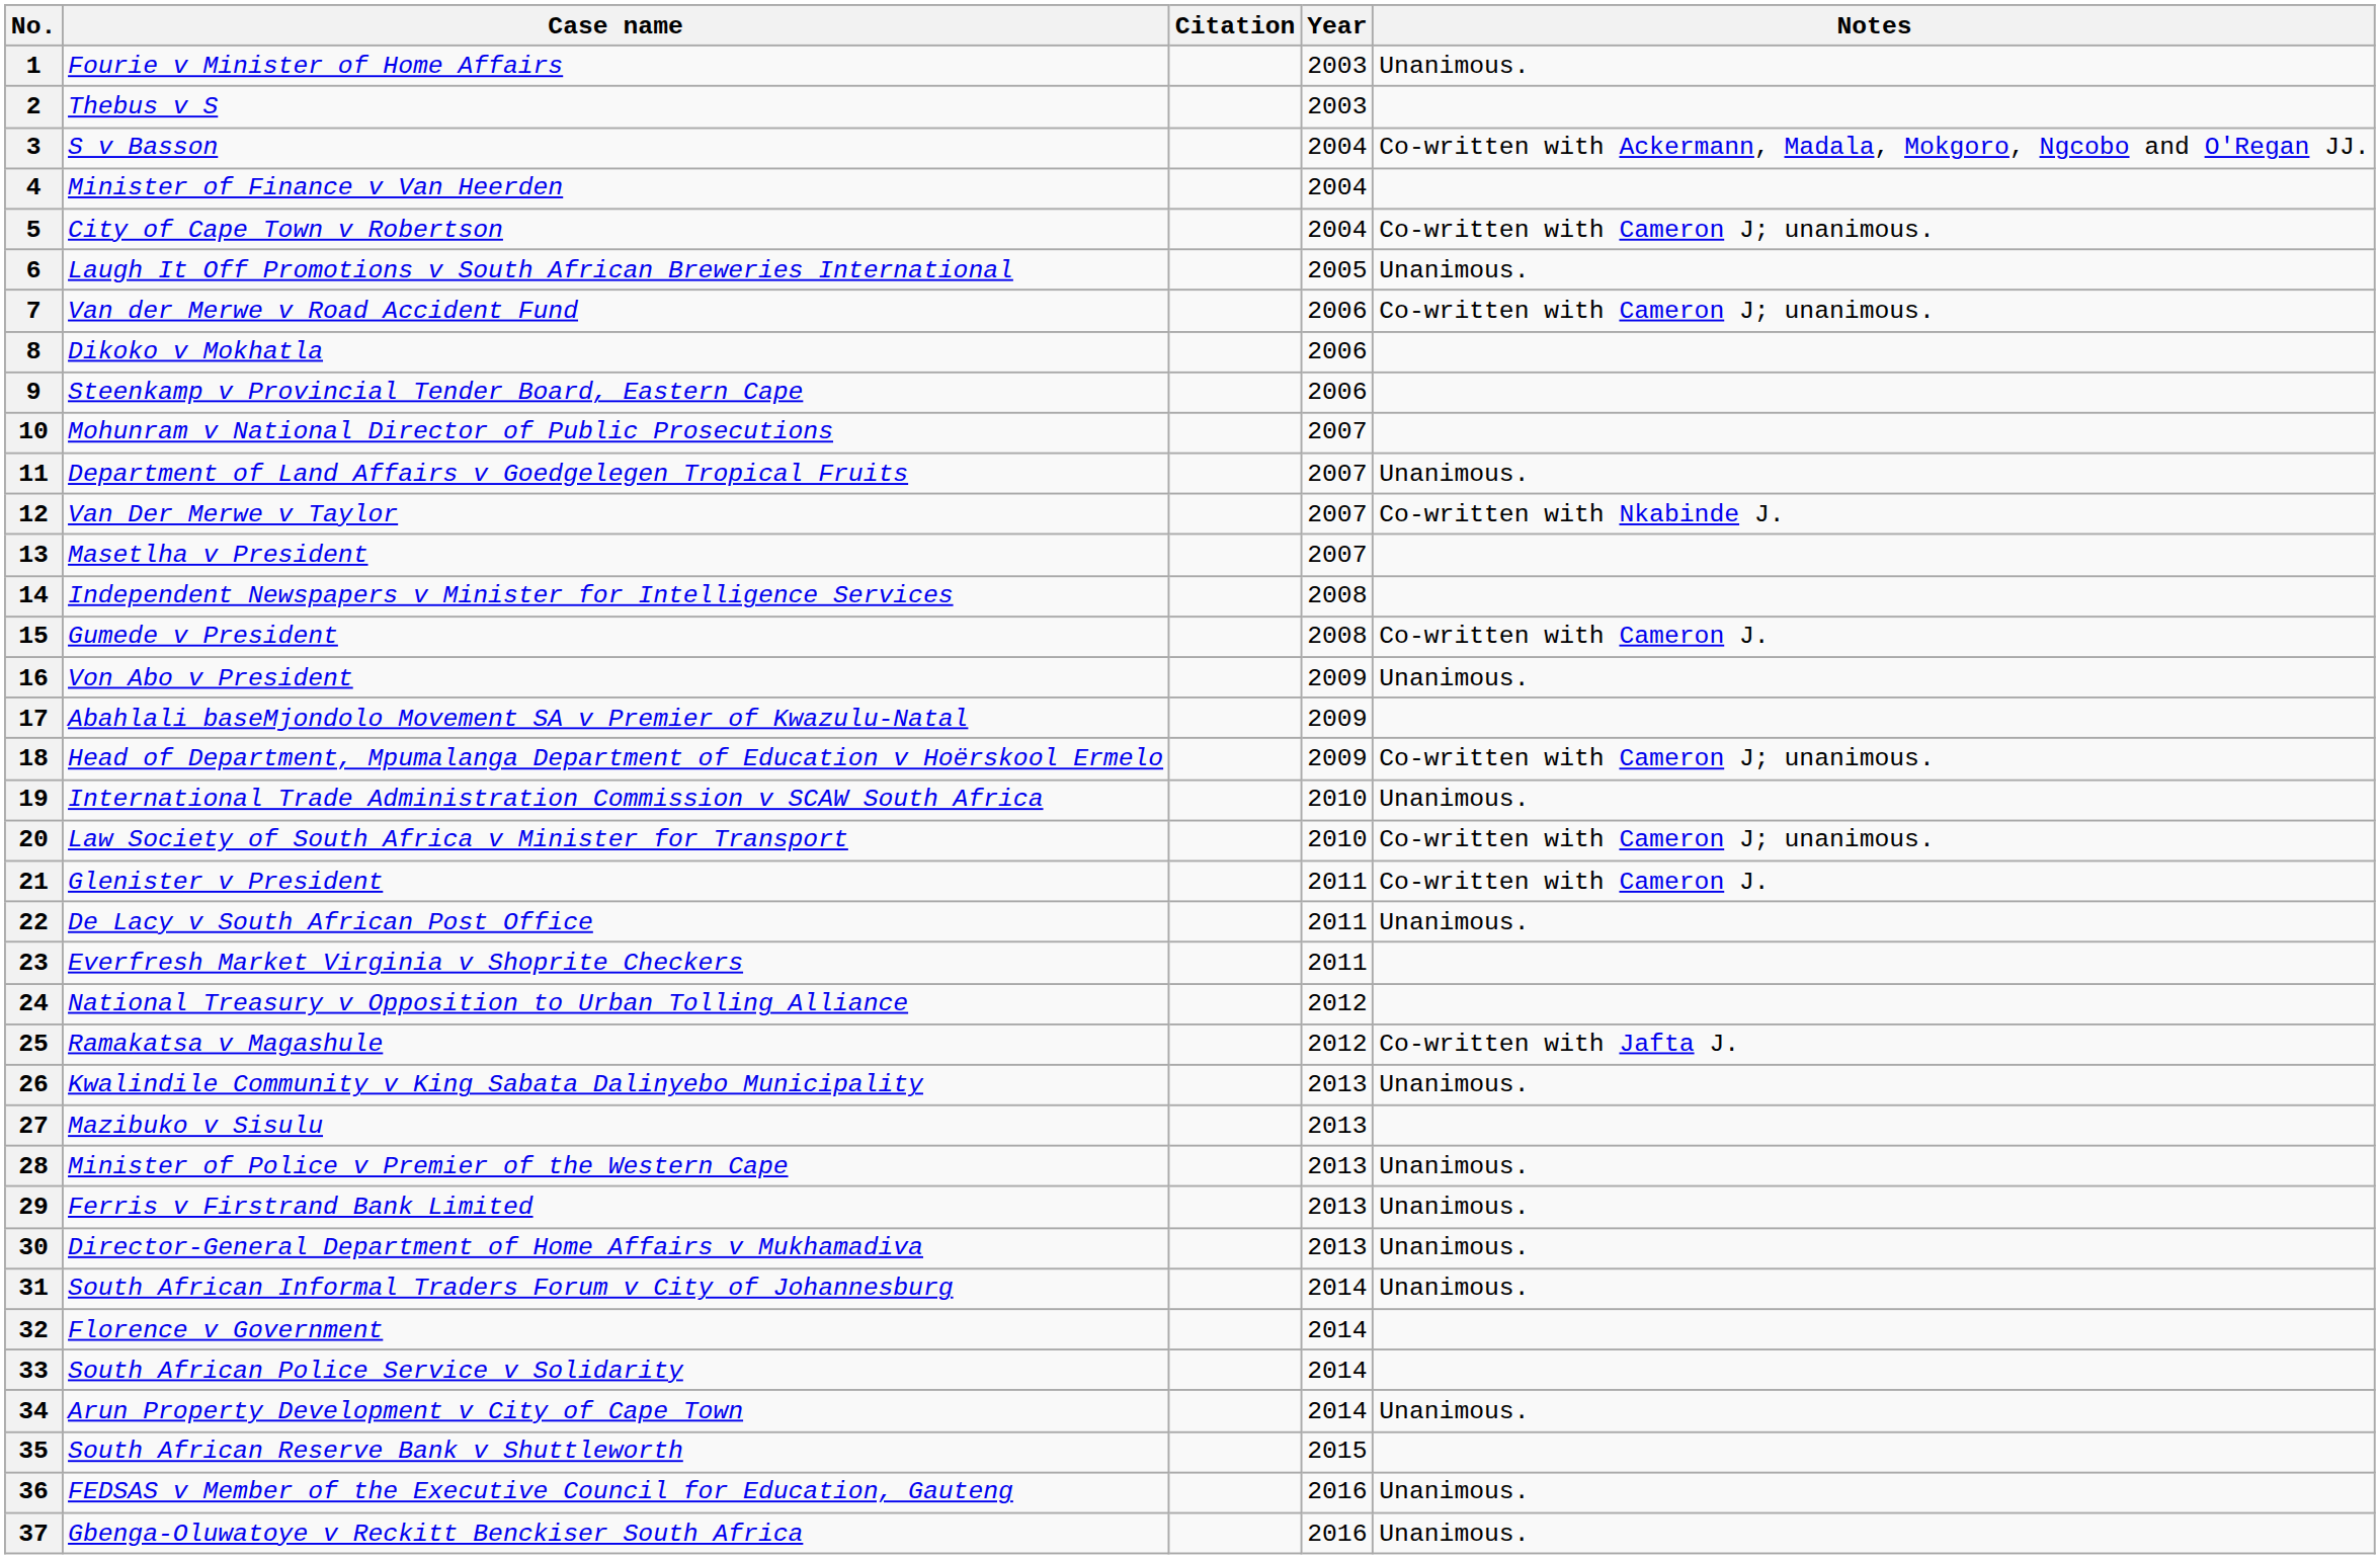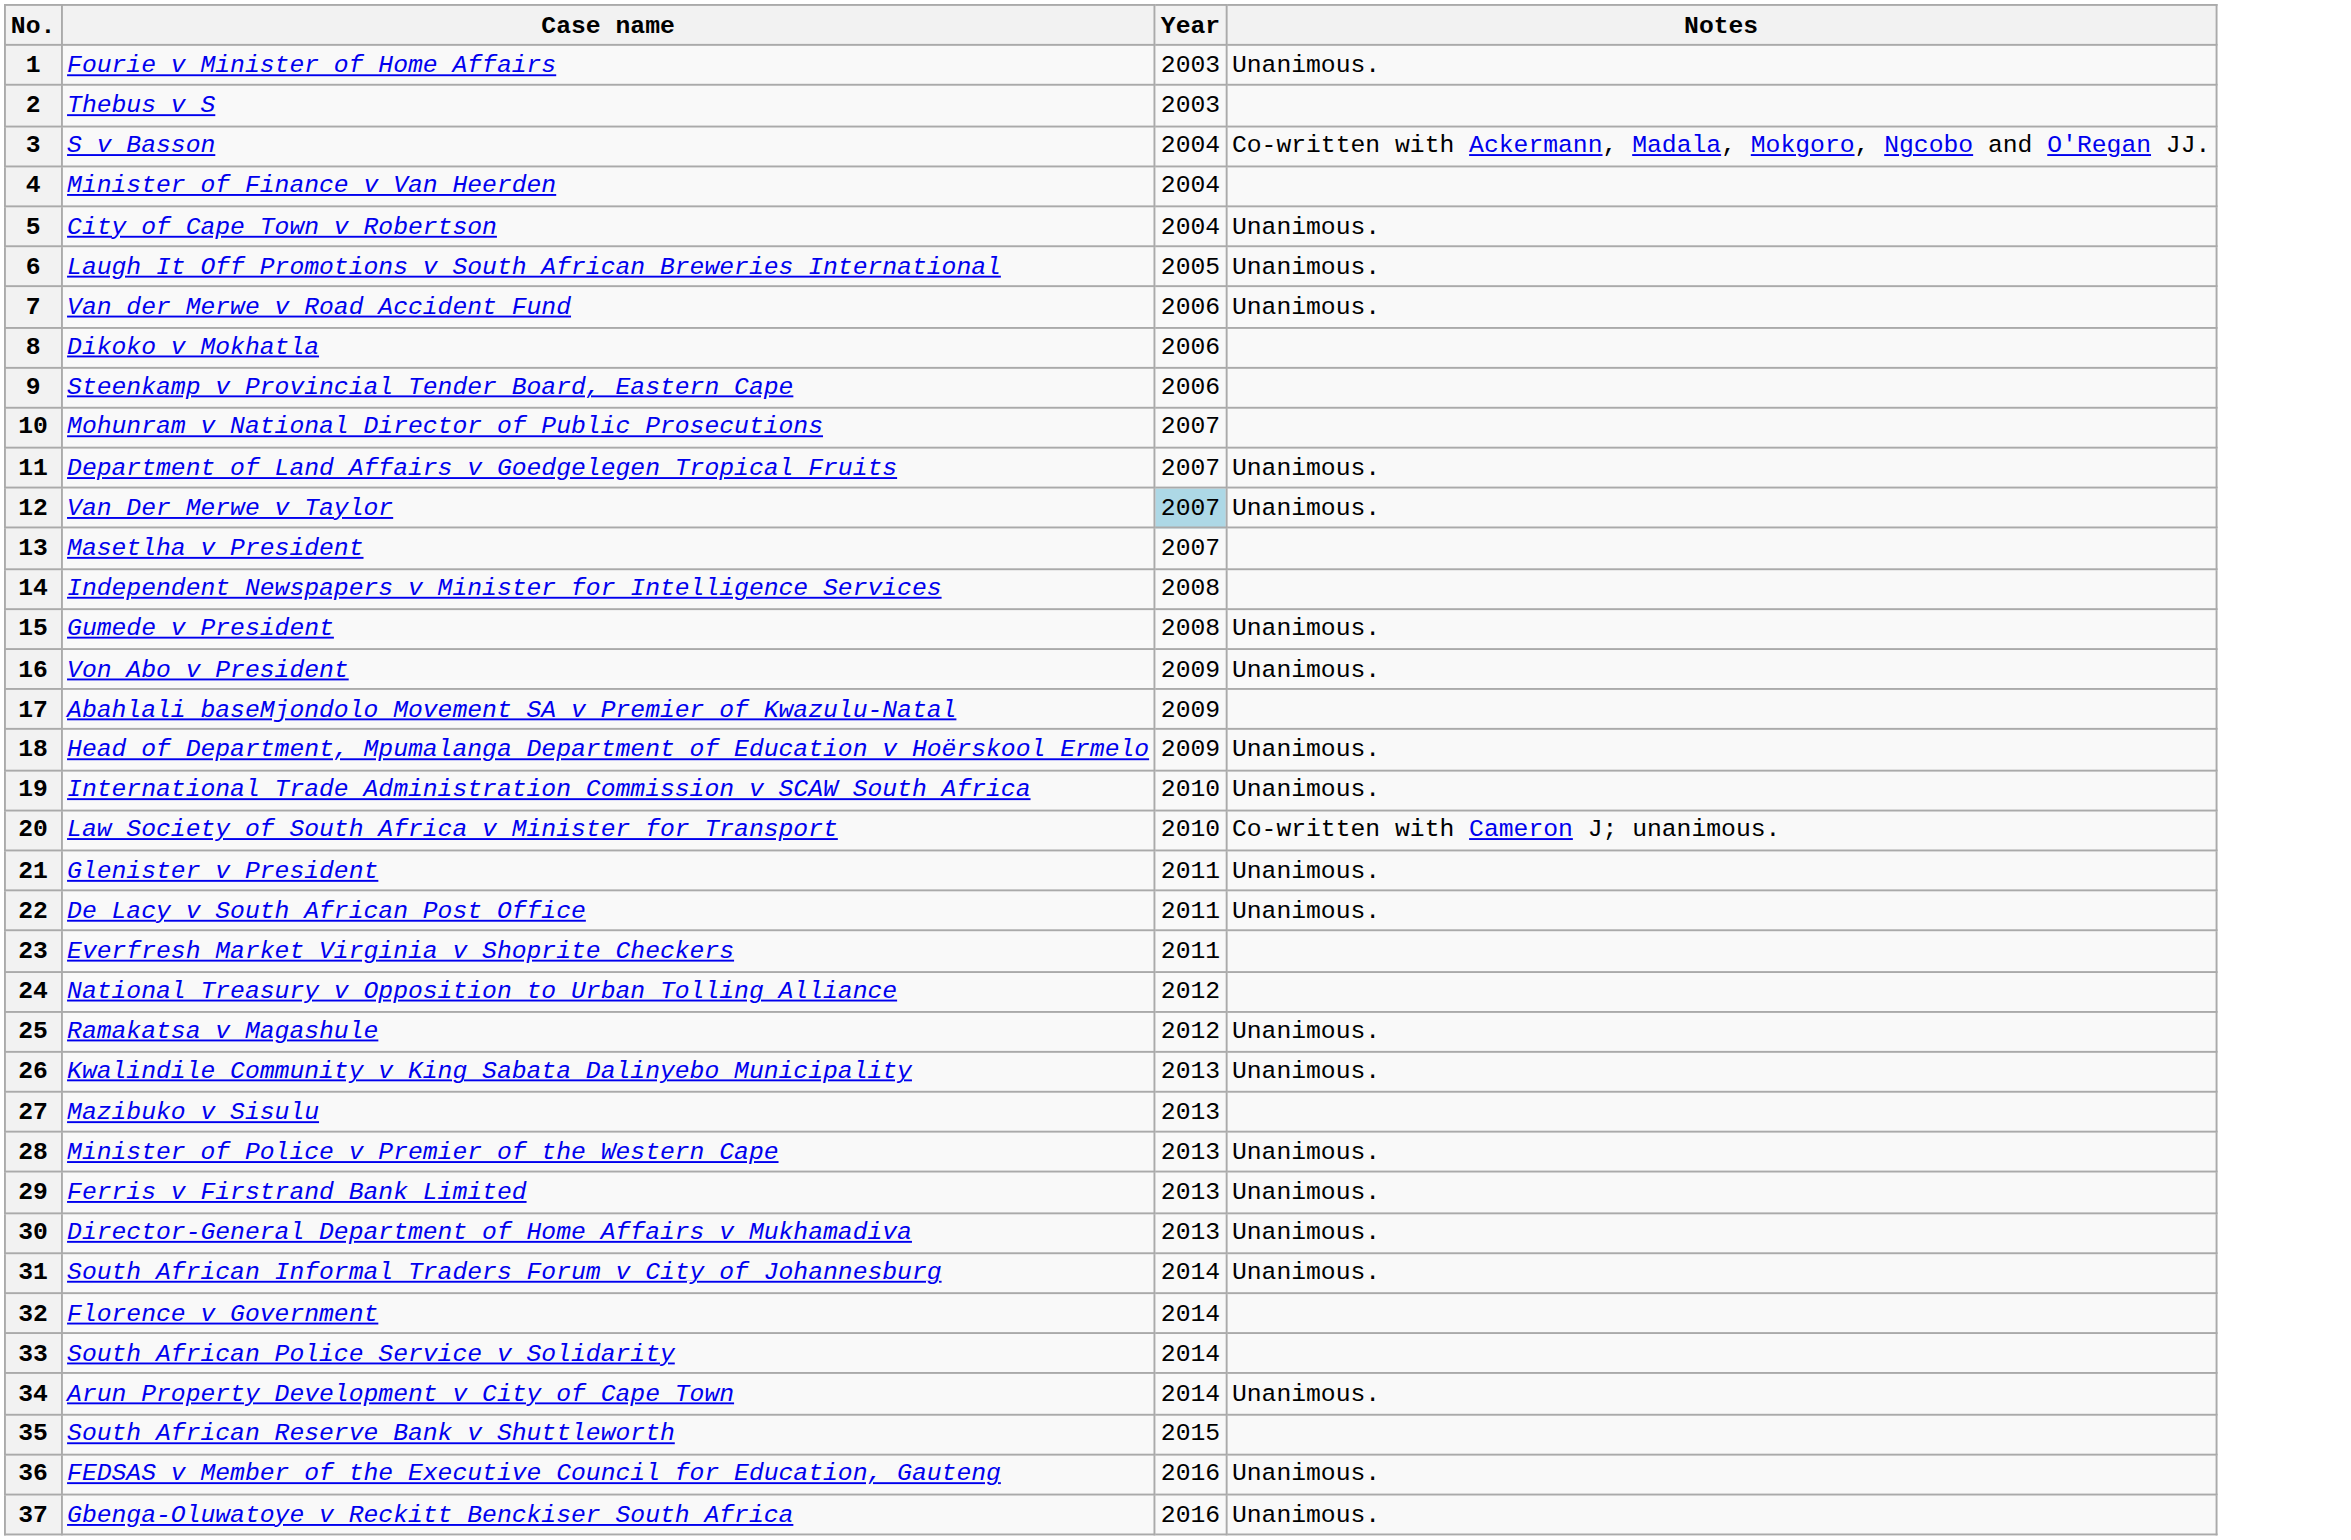 <table class="wikitable sortable">
 <tr>
 <th>No.</th>
 <th>Case name</th>
-<th>Citation</th>
 <th>Year</th>
 <th>Notes</th>
 </tr>
 <tr>
 <th>1</th>
 <td><em><a href='#'>Fourie v Minister of Home Affairs</a></em></td>
-<td nowrap=""></td>
 <td>2003</td>
 <td>Unanimous.</td>
 </tr>
 <tr>
 <th>2</th>
 <td><em><a href='#'>Thebus v S</a></em></td>
-<td nowrap=""></td>
 <td>2003</td>
 <td></td>
 </tr>
 <tr>
 <th>3</th>
 <td><em><a href='#'>S v Basson</a></em></td>
-<td></td>
 <td>2004</td>
 <td>Co-written with <a href='#'>Ackermann</a>, <a href='#'>Madala</a>, <a href='#'>Mokgoro</a>, <a href='#'>Ngcobo</a> and <a href='#'>O'Regan</a> JJ.</td>
 </tr>
 <tr>
 <th>4</th>
 <td><em><a href='#'>Minister of Finance v Van Heerden</a></em></td>
-<td></td>
 <td>2004</td>
 <td></td>
 </tr>
 <tr>
 <th>5</th>
 <td><em><a href='#'>City of Cape Town v Robertson</a></em></td>
-<td></td>
 <td>2004</td>
-<td>Co-written with <a href='#'>Cameron</a> J; unanimous.</td>
+<td>Unanimous.</td>
 </tr>
 <tr>
 <th>6</th>
 <td><em><a href='#'>Laugh It Off Promotions v South African Breweries International</a></em></td>
-<td></td>
 <td>2005</td>
 <td>Unanimous.</td>
 </tr>
 <tr>
 <th>7</th>
 <td><em><a href='#'>Van der Merwe v Road Accident Fund</a></em></td>
-<td></td>
 <td>2006</td>
-<td>Co-written with <a href='#'>Cameron</a> J; unanimous.</td>
+<td>Unanimous.</td>
 </tr>
 <tr>
 <th>8</th>
 <td><em><a href='#'>Dikoko v Mokhatla</a></em></td>
-<td></td>
 <td>2006</td>
 <td></td>
 </tr>
 <tr>
 <th>9</th>
 <td><em><a href='#'>Steenkamp v Provincial Tender Board, Eastern Cape</a></em></td>
-<td></td>
 <td>2006</td>
 <td></td>
 </tr>
 <tr>
 <th>10</th>
 <td><em><a href='#'>Mohunram v National Director of Public Prosecutions</a></em></td>
-<td></td>
 <td>2007</td>
 <td></td>
 </tr>
 <tr>
 <th>11</th>
 <td><em><a href='#'>Department of Land Affairs v Goedgelegen Tropical Fruits</a></em></td>
-<td></td>
 <td>2007</td>
 <td>Unanimous.</td>
 </tr>
 <tr>
 <th>12</th>
 <td><em><a href='#'>Van Der Merwe v Taylor</a></em></td>
-<td></td>
-<td>2007</td>
-<td>Co-written with <a href='#'>Nkabinde</a> J.</td>
+<td style="background: lightblue;">2007</td>
+<td>Unanimous.</td>
 </tr>
 <tr>
 <th>13</th>
 <td><em><a href='#'>Masetlha v President</a></em></td>
-<td></td>
 <td>2007</td>
 <td></td>
 </tr>
 <tr>
 <th>14</th>
 <td><em><a href='#'>Independent Newspapers v Minister for Intelligence Services</a></em></td>
-<td></td>
 <td>2008</td>
 <td></td>
 </tr>
 <tr>
 <th>15</th>
 <td><em><a href='#'>Gumede v President</a></em></td>
-<td></td>
 <td>2008</td>
-<td>Co-written with <a href='#'>Cameron</a> J.</td>
+<td>Unanimous.</td>
 </tr>
 <tr>
 <th>16</th>
 <td><em><a href='#'>Von Abo v President</a></em></td>
-<td></td>
 <td>2009</td>
 <td>Unanimous.</td>
 </tr>
 <tr>
 <th>17</th>
 <td><em><a href='#'>Abahlali baseMjondolo Movement SA v Premier of Kwazulu-Natal</a></em></td>
-<td></td>
 <td>2009</td>
 <td></td>
 </tr>
 <tr>
 <th>18</th>
 <td><em><a href='#'>Head of Department, Mpumalanga Department of Education v Hoërskool Ermelo</a></em></td>
-<td></td>
 <td>2009</td>
-<td>Co-written with <a href='#'>Cameron</a> J; unanimous.</td>
+<td>Unanimous.</td>
 </tr>
 <tr>
 <th>19</th>
 <td><em><a href='#'>International Trade Administration Commission v SCAW South Africa</a></em></td>
-<td></td>
 <td>2010</td>
 <td>Unanimous.</td>
 </tr>
 <tr>
 <th>20</th>
 <td><em><a href='#'>Law Society of South Africa v Minister for Transport</a></em></td>
-<td></td>
 <td>2010</td>
 <td>Co-written with <a href='#'>Cameron</a> J; unanimous.</td>
 </tr>
 <tr>
 <th>21</th>
 <td><em><a href='#'>Glenister v President</a></em></td>
-<td></td>
 <td>2011</td>
-<td>Co-written with <a href='#'>Cameron</a> J.</td>
+<td>Unanimous.</td>
 </tr>
 <tr>
 <th>22</th>
 <td><em><a href='#'>De Lacy v South African Post Office</a></em></td>
-<td></td>
 <td>2011</td>
 <td>Unanimous.</td>
 </tr>
 <tr>
 <th>23</th>
 <td><em><a href='#'>Everfresh Market Virginia v Shoprite Checkers</a></em></td>
-<td></td>
 <td>2011</td>
 <td></td>
 </tr>
 <tr>
 <th>24</th>
 <td><em><a href='#'>National Treasury v Opposition to Urban Tolling Alliance</a></em></td>
-<td></td>
 <td>2012</td>
 <td></td>
 </tr>
 <tr>
 <th>25</th>
 <td><em><a href='#'>Ramakatsa v Magashule</a></em></td>
-<td></td>
 <td>2012</td>
-<td>Co-written with <a href='#'>Jafta</a> J.</td>
+<td>Unanimous.</td>
 </tr>
 <tr>
 <th>26</th>
 <td><em><a href='#'>Kwalindile Community v King Sabata Dalinyebo Municipality</a></em></td>
-<td></td>
 <td>2013</td>
 <td>Unanimous.</td>
 </tr>
 <tr>
 <th>27</th>
 <td><em><a href='#'>Mazibuko v Sisulu</a></em></td>
-<td></td>
 <td>2013</td>
 <td></td>
 </tr>
 <tr>
 <th>28</th>
 <td><em><a href='#'>Minister of Police v Premier of the Western Cape</a></em></td>
-<td></td>
 <td>2013</td>
 <td>Unanimous.</td>
 </tr>
 <tr>
 <th>29</th>
 <td><em><a href='#'>Ferris v Firstrand Bank Limited</a></em></td>
-<td></td>
 <td>2013</td>
 <td>Unanimous.</td>
 </tr>
 <tr>
 <th>30</th>
 <td><em><a href='#'>Director-General Department of Home Affairs v Mukhamadiva</a></em></td>
-<td></td>
 <td>2013</td>
 <td>Unanimous.</td>
 </tr>
 <tr>
 <th>31</th>
 <td><em><a href='#'>South African Informal Traders Forum v City of Johannesburg</a></em></td>
-<td></td>
 <td>2014</td>
 <td>Unanimous.</td>
 </tr>
 <tr>
 <th>32</th>
 <td><em><a href='#'>Florence v Government</a></em></td>
-<td></td>
 <td>2014</td>
 <td></td>
 </tr>
 <tr>
 <th>33</th>
 <td><em><a href='#'>South African Police Service v Solidarity</a></em></td>
-<td></td>
 <td>2014</td>
 <td></td>
 </tr>
 <tr>
 <th>34</th>
 <td><em><a href='#'>Arun Property Development v City of Cape Town</a></em></td>
-<td></td>
 <td>2014</td>
 <td>Unanimous.</td>
 </tr>
 <tr>
 <th>35</th>
 <td><em><a href='#'>South African Reserve Bank v Shuttleworth</a></em></td>
-<td></td>
 <td>2015</td>
 <td></td>
 </tr>
 <tr>
 <th>36</th>
 <td><em><a href='#'>FEDSAS v Member of the Executive Council for Education, Gauteng</a></em></td>
-<td></td>
 <td>2016</td>
 <td>Unanimous.</td>
 </tr>
 <tr>
 <th>37</th>
 <td><em><a href='#'>Gbenga-Oluwatoye v Reckitt Benckiser South Africa</a></em></td>
-<td></td>
 <td>2016</td>
 <td>Unanimous.</td>
 </tr>
 </table>
